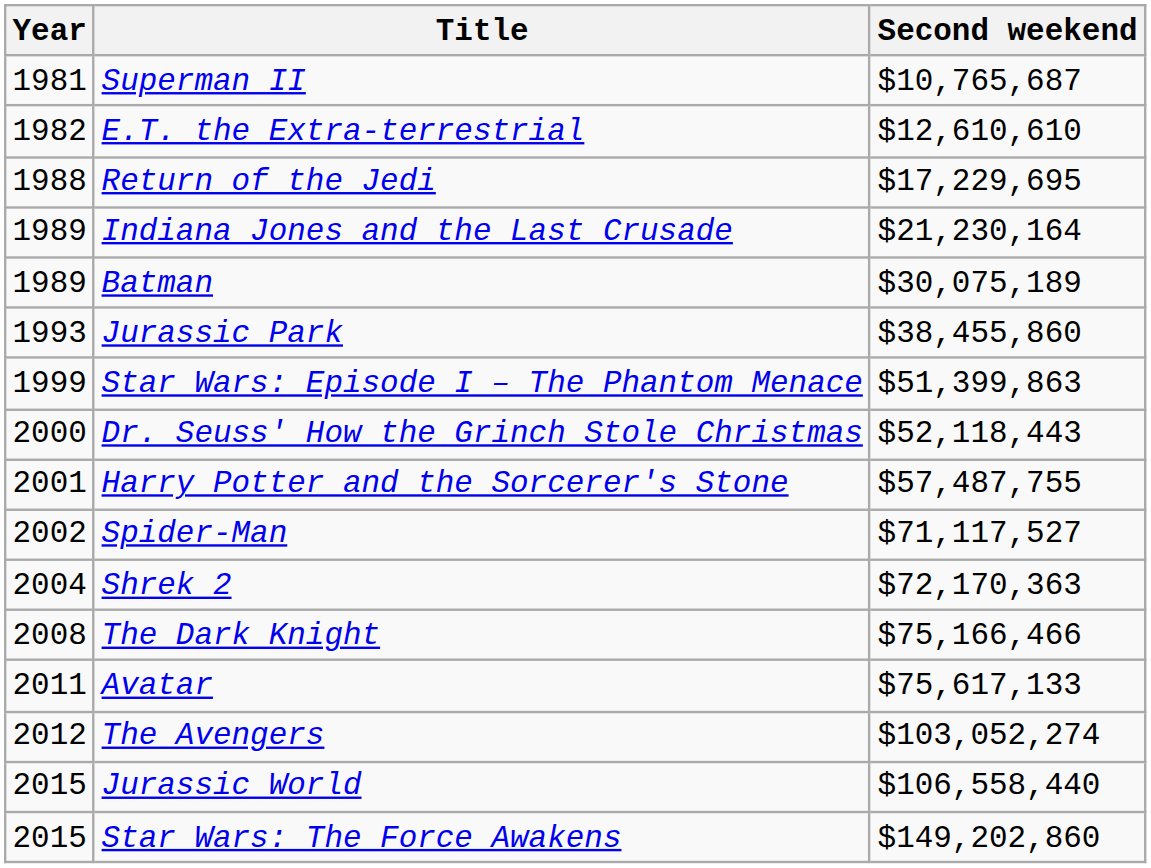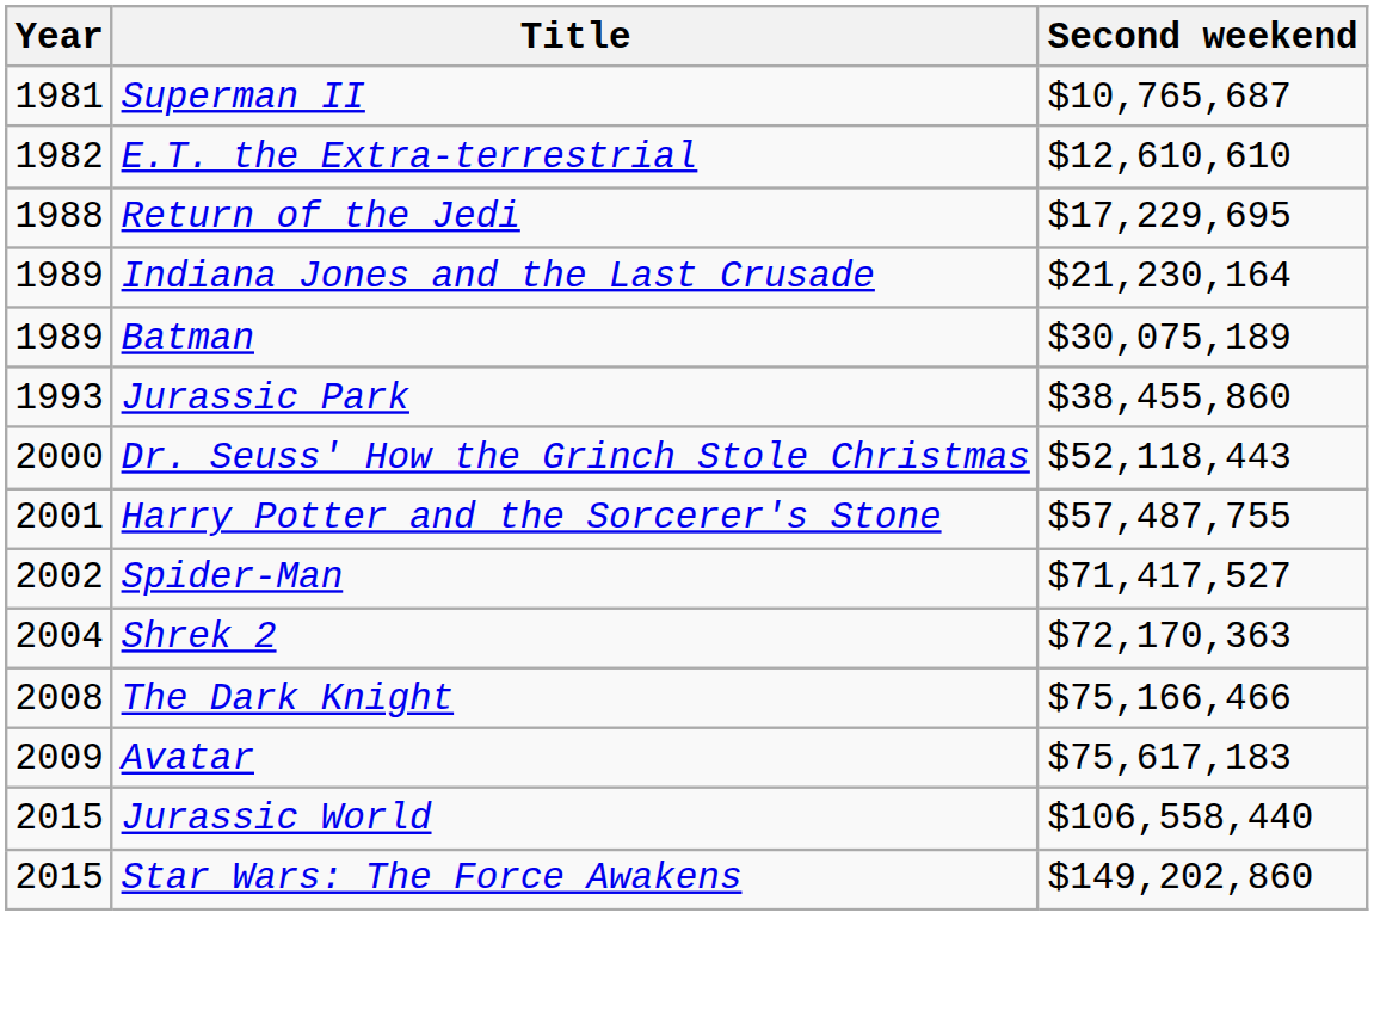 <table class="wikitable sortable">
 <tr>
 <th>Year</th>
 <th>Title</th>
 <th>Second weekend</th>
 </tr>
 <tr>
 <td>1981</td>
 <td><em><a href='#'>Superman II</a></em></td>
 <td>$10,765,687</td>
 </tr>
 <tr>
 <td>1982</td>
 <td><em><a href='#'>E.T. the Extra-terrestrial</a></em></td>
 <td>$12,610,610</td>
 </tr>
 <tr>
 <td>1988</td>
 <td><em><a href='#'>Return of the Jedi</a></em></td>
 <td>$17,229,695</td>
 </tr>
 <tr>
 <td>1989</td>
 <td><em><a href='#'>Indiana Jones and the Last Crusade</a></em></td>
 <td>$21,230,164</td>
 </tr>
 <tr>
 <td>1989</td>
 <td><em><a href='#'>Batman</a></em></td>
 <td>$30,075,189</td>
 </tr>
 <tr>
 <td>1993</td>
 <td><em><a href='#'>Jurassic Park</a></em></td>
 <td>$38,455,860</td>
 </tr>
 <tr>
-<td>1999</td>
-<td><em><a href='#'>Star Wars: Episode I – The Phantom Menace</a></em></td>
-<td>$51,399,863</td>
-</tr>
-<tr>
 <td>2000</td>
 <td><em><a href='#'>Dr. Seuss' How the Grinch Stole Christmas</a></em></td>
 <td>$52,118,443</td>
 </tr>
 <tr>
 <td>2001</td>
 <td><em><a href='#'>Harry Potter and the Sorcerer's Stone</a></em></td>
 <td>$57,487,755</td>
 </tr>
 <tr>
 <td>2002</td>
 <td><em><a href='#'>Spider-Man</a></em></td>
-<td>$71,117,527</td>
+<td>$71,417,527</td>
 </tr>
 <tr>
 <td>2004</td>
 <td><em><a href='#'>Shrek 2</a></em></td>
 <td>$72,170,363</td>
 </tr>
 <tr>
 <td>2008</td>
 <td><em><a href='#'>The Dark Knight</a></em></td>
 <td>$75,166,466</td>
 </tr>
 <tr>
-<td>2011</td>
+<td>2009</td>
 <td><em><a href='#'>Avatar</a></em></td>
-<td>$75,617,133</td>
-</tr>
-<tr>
-<td>2012</td>
-<td><em><a href='#'>The Avengers</a></em></td>
-<td>$103,052,274</td>
+<td>$75,617,183</td>
 </tr>
 <tr>
 <td>2015</td>
 <td><em><a href='#'>Jurassic World</a></em></td>
 <td>$106,558,440</td>
 </tr>
 <tr>
 <td>2015</td>
 <td><em><a href='#'>Star Wars: The Force Awakens</a></em></td>
 <td>$149,202,860</td>
 </tr>
 </table>
